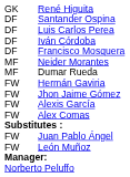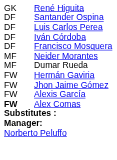 <table cellspacing="0" cellpadding="0" style="font-size:90%; margin:0.2em auto;">
 <tr>
 <th width="25"></th>
 <th width="25"></th>
 </tr>
 <tr>
 <td>GK</td>
 <td></td>
 <td> <a href='#'>René Higuita</a></td>
 </tr>
 <tr>
 <td>DF</td>
 <td></td>
 <td> <a href='#'>Santander Ospina</a></td>
 </tr>
 <tr>
 <td>DF</td>
 <td></td>
 <td> <a href='#'>Luis Carlos Perea</a></td>
 </tr>
 <tr>
 <td>DF</td>
 <td></td>
 <td> <a href='#'>Iván Córdoba</a></td>
 </tr>
 <tr>
 <td>DF</td>
 <td></td>
 <td> <a href='#'>Francisco Mosquera</a></td>
 </tr>
 <tr>
 <td>MF</td>
 <td></td>
 <td> <a href='#'>Neider Morantes</a></td>
 </tr>
 <tr>
 <td>MF</td>
 <td></td>
 <td> Dumar Rueda</td>
 </tr>
 <tr>
 <td>FW</td>
 <td></td>
 <td> <a href='#'>Hermán Gaviria</a></td>
 </tr>
 <tr>
 <td>FW</td>
 <td></td>
 <td> <a href='#'>Jhon Jaime Gómez</a> </td>
 </tr>
 <tr>
 <td>FW</td>
 <td></td>
 <td> <a href='#'>Alexis García</a></td>
 </tr>
 <tr>
-<td>FW</td>
+<td><strong>FW</strong></td>
 <td></td>
 <td> <a href='#'>Alex Comas</a> </td>
 </tr>
 <tr>
 <td colspan=3><strong>Substitutes :</strong></td>
-</tr>
-<tr>
-<td>FW</td>
-<td></td>
-<td> <a href='#'>Juan Pablo Ángel</a></td>
-<td></td>
-<td></td>
-</tr>
-<tr>
-<td>FW</td>
-<td></td>
-<td> <a href='#'>León Muñoz</a></td>
-<td></td>
-<td></td>
 </tr>
 <tr>
 <td colspan=3><strong>Manager:</strong></td>
 </tr>
 <tr>
 <td colspan=4> <a href='#'>Norberto Peluffo</a></td>
 </tr>
 </table>
